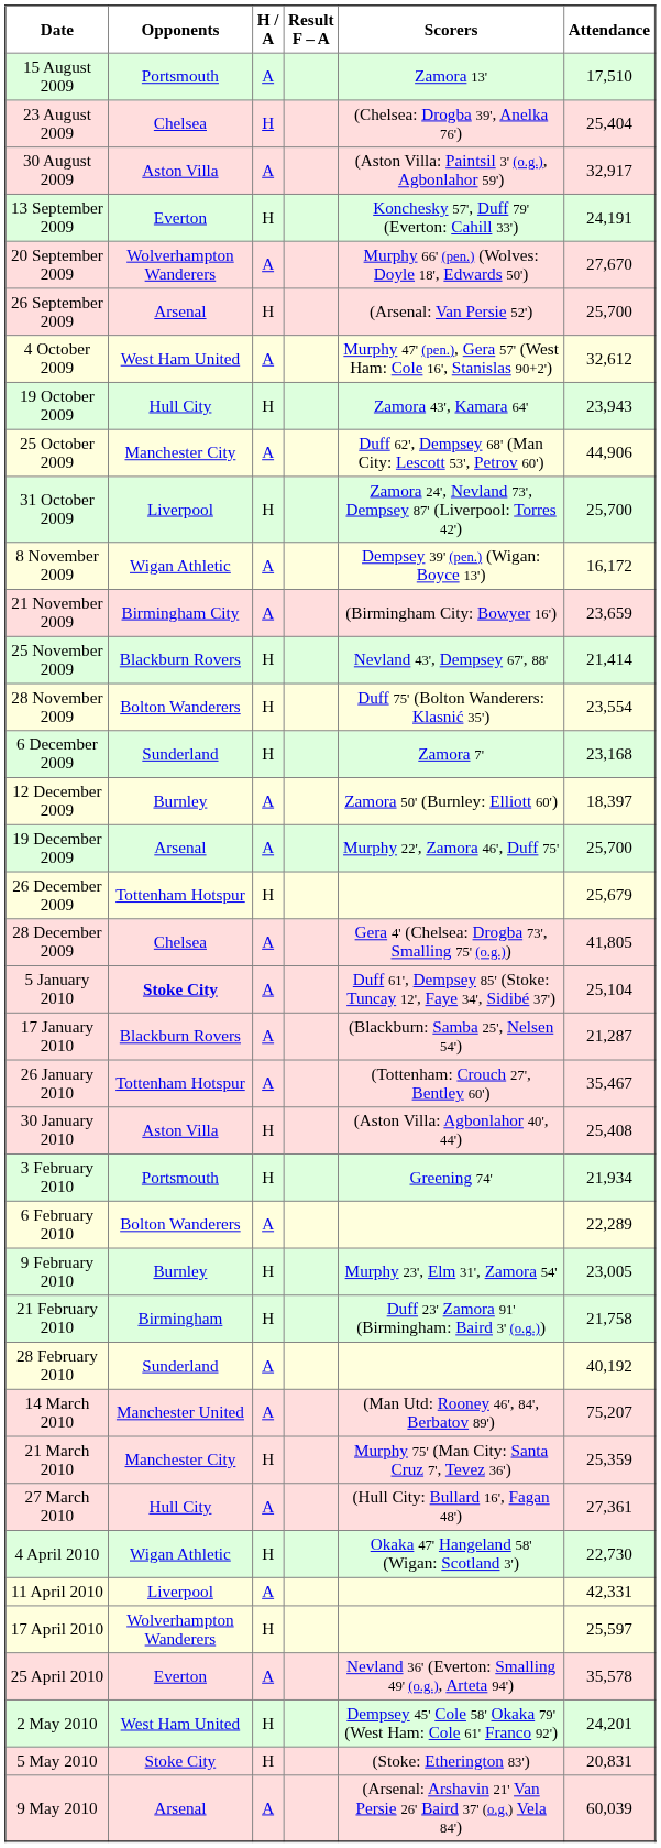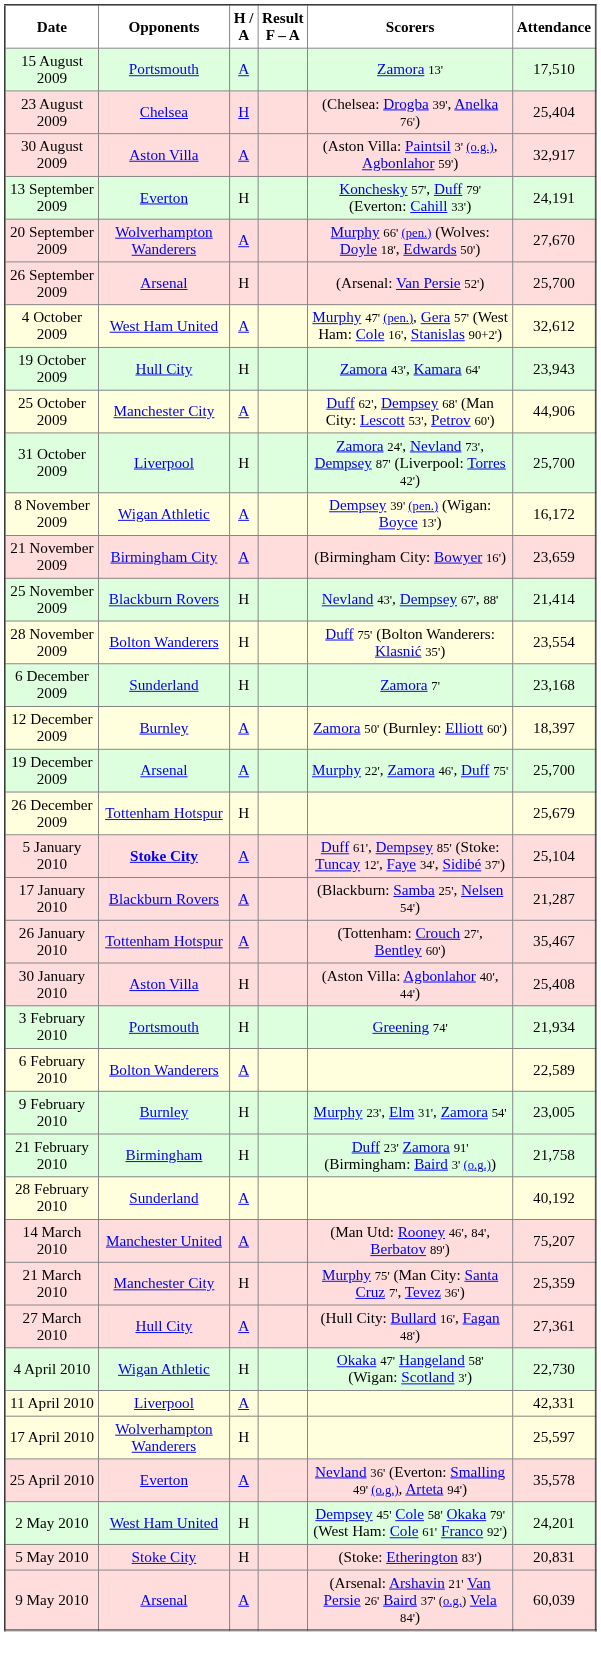 <table border="2" cellpadding="4" style="border-collapse:collapse; text-align:center;">
 <tr>
 <th>Date</th>
 <th>Opponents</th>
 <th>H / A</th>
 <th>Result<br>F – A</th>
 <th>Scorers</th>
 <th>Attendance</th>
 </tr>
 <tr bgcolor="#ddffdd">
 <td>15 August 2009</td>
 <td><a href='#'>Portsmouth</a></td>
 <td><a href='#'>A</a></td>
 <td></td>
 <td><a href='#'>Zamora</a> <small>13'</small></td>
 <td>17,510</td>
 </tr>
 <tr bgcolor="#ffdddd">
 <td>23 August 2009</td>
 <td><a href='#'>Chelsea</a></td>
 <td><a href='#'>H</a></td>
 <td></td>
 <td>(Chelsea: <a href='#'>Drogba</a> <small>39'</small>, <a href='#'>Anelka</a> <small>76'</small>)</td>
 <td>25,404</td>
 </tr>
 <tr bgcolor="#ffdddd">
 <td>30 August 2009</td>
 <td><a href='#'>Aston Villa</a></td>
 <td><a href='#'>A</a></td>
 <td></td>
 <td>(Aston Villa: <a href='#'>Paintsil</a> <small>3' <a href='#'>(o.g.)</a></small>, <a href='#'>Agbonlahor</a> <small>59'</small>)</td>
 <td>32,917</td>
 </tr>
 <tr bgcolor="#ddffdd">
 <td>13 September 2009</td>
 <td><a href='#'>Everton</a></td>
 <td>H</td>
 <td></td>
 <td><a href='#'>Konchesky</a> <small>57'</small>, <a href='#'>Duff</a> <small>79'</small> (Everton: <a href='#'>Cahill</a> <small>33'</small>)</td>
 <td>24,191</td>
 </tr>
 <tr bgcolor="#ffdddd">
 <td>20 September 2009</td>
 <td><a href='#'>Wolverhampton Wanderers</a></td>
 <td><a href='#'>A</a></td>
 <td></td>
 <td><a href='#'>Murphy</a> <small>66' <a href='#'>(pen.)</a></small> (Wolves: <a href='#'>Doyle</a> <small>18'</small>, <a href='#'>Edwards</a> <small>50'</small>)</td>
 <td>27,670</td>
 </tr>
 <tr bgcolor="#ffdddd">
 <td>26 September 2009</td>
 <td><a href='#'>Arsenal</a></td>
 <td>H</td>
 <td></td>
 <td>(Arsenal: <a href='#'>Van Persie</a> <small>52'</small>)</td>
 <td>25,700</td>
 </tr>
 <tr bgcolor="#ffffdd">
 <td>4 October 2009</td>
 <td><a href='#'>West Ham United</a></td>
 <td><a href='#'>A</a></td>
 <td></td>
 <td><a href='#'>Murphy</a> <small>47' <a href='#'>(pen.)</a></small>, <a href='#'>Gera</a> <small>57'</small> (West Ham: <a href='#'>Cole</a> <small>16'</small>, <a href='#'>Stanislas</a> <small>90+2'</small>)</td>
 <td>32,612</td>
 </tr>
 <tr bgcolor="#ddffdd">
 <td>19 October 2009</td>
 <td><a href='#'>Hull City</a></td>
 <td>H</td>
 <td></td>
 <td><a href='#'>Zamora</a> <small>43'</small>, <a href='#'>Kamara</a> <small>64'</small></td>
 <td>23,943</td>
 </tr>
 <tr bgcolor="#ffffdd">
 <td>25 October 2009</td>
 <td><a href='#'>Manchester City</a></td>
 <td><a href='#'>A</a></td>
 <td></td>
 <td><a href='#'>Duff</a> <small>62'</small>, <a href='#'>Dempsey</a> <small>68'</small> (Man City: <a href='#'>Lescott</a> <small>53'</small>, <a href='#'>Petrov</a> <small>60'</small>)</td>
 <td>44,906</td>
 </tr>
 <tr bgcolor="#ddffdd">
 <td>31 October 2009</td>
 <td><a href='#'>Liverpool</a></td>
 <td>H</td>
 <td></td>
 <td><a href='#'>Zamora</a> <small>24'</small>, <a href='#'>Nevland</a> <small>73'</small>, <a href='#'>Dempsey</a> <small>87'</small> (Liverpool: <a href='#'>Torres</a> <small>42'</small>)</td>
 <td>25,700</td>
 </tr>
 <tr bgcolor="#ffffdd">
 <td>8 November 2009</td>
 <td><a href='#'>Wigan Athletic</a></td>
 <td><a href='#'>A</a></td>
 <td></td>
 <td><a href='#'>Dempsey</a> <small>39' <a href='#'>(pen.)</a></small> (Wigan: <a href='#'>Boyce</a> <small>13'</small>)</td>
 <td>16,172</td>
 </tr>
 <tr bgcolor="#ffdddd">
 <td>21 November 2009</td>
 <td><a href='#'>Birmingham City</a></td>
 <td><a href='#'>A</a></td>
 <td></td>
 <td>(Birmingham City: <a href='#'>Bowyer</a> <small>16'</small>)</td>
 <td>23,659</td>
 </tr>
 <tr bgcolor="#ddffdd">
 <td>25 November 2009</td>
 <td><a href='#'>Blackburn Rovers</a></td>
 <td>H</td>
 <td></td>
 <td><a href='#'>Nevland</a> <small>43'</small>, <a href='#'>Dempsey</a> <small>67'</small>, <small>88'</small></td>
 <td>21,414</td>
 </tr>
 <tr bgcolor="#ffffdd">
 <td>28 November 2009</td>
 <td><a href='#'>Bolton Wanderers</a></td>
 <td>H</td>
 <td></td>
 <td><a href='#'>Duff</a> <small>75'</small> (Bolton Wanderers: <a href='#'>Klasnić</a> <small>35'</small>)</td>
 <td>23,554</td>
 </tr>
 <tr bgcolor="#ddffdd">
 <td>6 December 2009</td>
 <td><a href='#'>Sunderland</a></td>
 <td>H</td>
 <td></td>
 <td><a href='#'>Zamora</a> <small>7'</small></td>
 <td>23,168</td>
 </tr>
 <tr bgcolor="#ffffdd">
 <td>12 December 2009</td>
 <td><a href='#'>Burnley</a></td>
 <td><a href='#'>A</a></td>
 <td></td>
 <td><a href='#'>Zamora</a> <small>50'</small> (Burnley: <a href='#'>Elliott</a> <small>60'</small>)</td>
 <td>18,397</td>
 </tr>
 <tr bgcolor="#ddffdd">
 <td>19 December 2009</td>
 <td><a href='#'>Arsenal</a></td>
 <td><a href='#'>A</a></td>
 <td></td>
 <td><a href='#'>Murphy</a> <small>22'</small>, <a href='#'>Zamora</a> <small>46'</small>, <a href='#'>Duff</a> <small>75'</small></td>
 <td>25,700</td>
 </tr>
 <tr bgcolor="#ffffdd">
 <td>26 December 2009</td>
 <td><a href='#'>Tottenham Hotspur</a></td>
 <td>H</td>
 <td></td>
 <td></td>
 <td>25,679</td>
 </tr>
 <tr bgcolor="#ffdddd">
-<td>28 December 2009</td>
-<td><a href='#'>Chelsea</a></td>
-<td><a href='#'>A</a></td>
-<td></td>
-<td><a href='#'>Gera</a> <small>4'</small> (Chelsea: <a href='#'>Drogba</a> <small>73'</small>, <a href='#'>Smalling</a> <small>75' <a href='#'>(o.g.)</a></small>)</td>
-<td>41,805</td>
-</tr>
-<tr bgcolor="#ffdddd">
 <td>5 January 2010</td>
 <td><strong><a href='#'>Stoke City</a></strong></td>
 <td><a href='#'>A</a></td>
 <td></td>
 <td><a href='#'>Duff</a> <small>61'</small>, <a href='#'>Dempsey</a> <small>85'</small> (Stoke: <a href='#'>Tuncay</a> <small>12'</small>, <a href='#'>Faye</a> <small>34'</small>, <a href='#'>Sidibé</a> <small>37'</small>)</td>
 <td>25,104</td>
 </tr>
 <tr bgcolor="#ffdddd">
 <td>17 January 2010</td>
 <td><a href='#'>Blackburn Rovers</a></td>
 <td><a href='#'>A</a></td>
 <td></td>
 <td>(Blackburn: <a href='#'>Samba</a> <small>25'</small>, <a href='#'>Nelsen</a> <small>54'</small>)</td>
 <td>21,287</td>
 </tr>
 <tr bgcolor="#ffdddd">
 <td>26 January 2010</td>
 <td><a href='#'>Tottenham Hotspur</a></td>
 <td><a href='#'>A</a></td>
 <td></td>
 <td>(Tottenham: <a href='#'>Crouch</a> <small>27'</small>, <a href='#'>Bentley</a> <small>60'</small>)</td>
 <td>35,467</td>
 </tr>
 <tr bgcolor="#ffdddd">
 <td>30 January 2010</td>
 <td><a href='#'>Aston Villa</a></td>
 <td>H</td>
 <td></td>
 <td>(Aston Villa: <a href='#'>Agbonlahor</a> <small>40'</small>, <small>44'</small>)</td>
 <td>25,408</td>
 </tr>
 <tr bgcolor="#ddffdd">
 <td>3 February 2010</td>
 <td><a href='#'>Portsmouth</a></td>
 <td>H</td>
 <td></td>
 <td><a href='#'>Greening</a> <small>74'</small></td>
 <td>21,934</td>
 </tr>
 <tr bgcolor="#ffffdd">
 <td>6 February 2010</td>
 <td><a href='#'>Bolton Wanderers</a></td>
 <td><a href='#'>A</a></td>
 <td></td>
 <td></td>
-<td>22,289</td>
+<td>22,589</td>
 </tr>
 <tr bgcolor="#ddffdd">
 <td>9 February 2010</td>
 <td><a href='#'>Burnley</a></td>
 <td>H</td>
 <td></td>
 <td><a href='#'>Murphy</a> <small>23'</small>, <a href='#'>Elm</a> <small>31'</small>, <a href='#'>Zamora</a> <small>54'</small></td>
 <td>23,005</td>
 </tr>
 <tr bgcolor="#ddffdd">
 <td>21 February 2010</td>
 <td><a href='#'>Birmingham</a></td>
 <td>H</td>
 <td></td>
 <td><a href='#'>Duff</a> <small>23'</small> <a href='#'>Zamora</a> <small>91'</small> (Birmingham: <a href='#'>Baird</a> <small>3' <a href='#'>(o.g.)</a></small>)</td>
 <td>21,758</td>
 </tr>
 <tr bgcolor="#ffffdd">
 <td>28 February 2010</td>
 <td><a href='#'>Sunderland</a></td>
 <td><a href='#'>A</a></td>
 <td></td>
 <td></td>
 <td>40,192</td>
 </tr>
 <tr bgcolor="#ffdddd">
 <td>14 March 2010</td>
 <td><a href='#'>Manchester United</a></td>
 <td><a href='#'>A</a></td>
 <td></td>
 <td>(Man Utd: <a href='#'>Rooney</a> <small>46'</small>, <small>84'</small>, <a href='#'>Berbatov</a> <small>89'</small>)</td>
 <td>75,207</td>
 </tr>
 <tr bgcolor="#ffdddd">
 <td>21 March 2010</td>
 <td><a href='#'>Manchester City</a></td>
 <td>H</td>
 <td></td>
 <td><a href='#'>Murphy</a> <small>75'</small> (Man City: <a href='#'>Santa Cruz</a> <small>7'</small>, <a href='#'>Tevez</a> <small>36'</small>)</td>
 <td>25,359</td>
 </tr>
 <tr bgcolor="#ffdddd">
 <td>27 March 2010</td>
 <td><a href='#'>Hull City</a></td>
 <td><a href='#'>A</a></td>
 <td></td>
 <td>(Hull City: <a href='#'>Bullard</a> <small>16'</small>, <a href='#'>Fagan</a> <small>48'</small>)</td>
 <td>27,361</td>
 </tr>
 <tr bgcolor="#ddffdd">
 <td>4 April 2010</td>
 <td><a href='#'>Wigan Athletic</a></td>
 <td>H</td>
 <td></td>
 <td><a href='#'>Okaka</a> <small>47'</small> <a href='#'>Hangeland</a> <small>58'</small> (Wigan: <a href='#'>Scotland</a> <small>3'</small>)</td>
 <td>22,730</td>
 </tr>
 <tr bgcolor="#ffffdd">
 <td>11 April 2010</td>
 <td><a href='#'>Liverpool</a></td>
 <td><a href='#'>A</a></td>
 <td></td>
 <td></td>
 <td>42,331</td>
 </tr>
 <tr bgcolor="#ffffdd">
 <td>17 April 2010</td>
 <td><a href='#'>Wolverhampton Wanderers</a></td>
 <td>H</td>
 <td></td>
 <td></td>
 <td>25,597</td>
 </tr>
 <tr bgcolor="#ffdddd">
 <td>25 April 2010</td>
 <td><a href='#'>Everton</a></td>
 <td><a href='#'>A</a></td>
 <td></td>
 <td><a href='#'>Nevland</a> <small>36'</small> (Everton: <a href='#'>Smalling</a> <small>49' <a href='#'>(o.g.)</a></small>, <a href='#'>Arteta</a> <small>94'</small>)</td>
 <td>35,578</td>
 </tr>
 <tr bgcolor="#ddffdd">
 <td>2 May 2010</td>
 <td><a href='#'>West Ham United</a></td>
 <td>H</td>
 <td></td>
 <td><a href='#'>Dempsey</a> <small>45'</small> <a href='#'>Cole</a>  <small>58'</small> <a href='#'>Okaka</a> <small>79'</small> (West Ham: <a href='#'>Cole</a> <small>61'</small> <a href='#'>Franco</a> <small>92'</small>)</td>
 <td>24,201</td>
 </tr>
 <tr bgcolor="#ffdddd">
 <td>5 May 2010</td>
 <td><a href='#'>Stoke City</a></td>
 <td>H</td>
 <td></td>
 <td>(Stoke: <a href='#'>Etherington</a> <small>83'</small>)</td>
 <td>20,831</td>
 </tr>
 <tr bgcolor="#ffdddd">
 <td>9 May 2010</td>
 <td><a href='#'>Arsenal</a></td>
 <td><a href='#'>A</a></td>
 <td></td>
 <td>(Arsenal: <a href='#'>Arshavin</a> <small>21'</small> <a href='#'>Van Persie</a> <small>26'</small> <a href='#'>Baird</a> <small>37' (<a href='#'>o.g.</a>)</small> <a href='#'>Vela</a> <small>84'</small>)</td>
 <td>60,039</td>
 </tr>
 </table>
